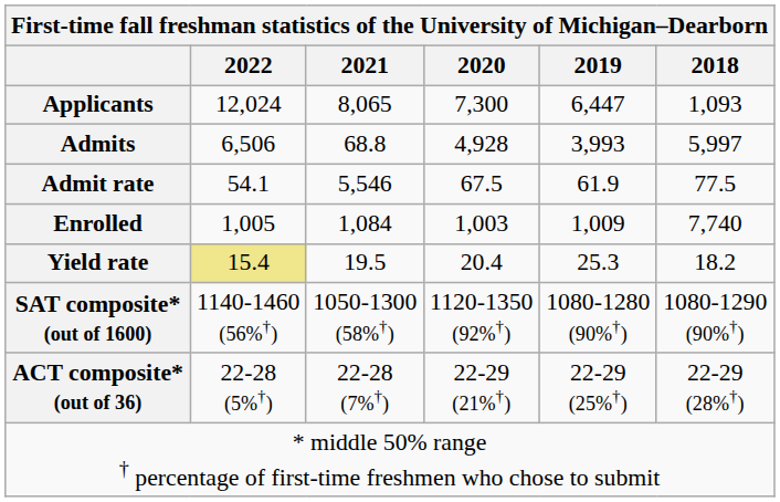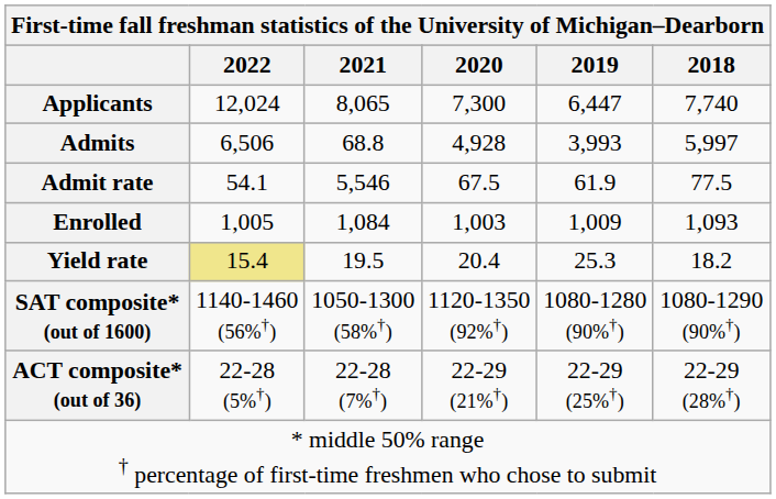 <table class="wikitable" style="float:left; font-size:90%; margin:10px; text-align:center;">
 <tr>
 <th colspan="10">First-time fall freshman statistics of the University of Michigan–Dearborn</th>
 </tr>
 <tr>
 <th></th>
 <th>2022</th>
 <th>2021</th>
 <th>2020</th>
 <th>2019</th>
 <th>2018</th>
 </tr>
 <tr>
 <th>Applicants</th>
 <td>12,024</td>
 <td>8,065</td>
 <td>7,300</td>
 <td>6,447</td>
-<td>1,093</td>
+<td>7,740</td>
 </tr>
 <tr>
 <th>Admits</th>
 <td>6,506</td>
 <td>68.8</td>
 <td>4,928</td>
 <td>3,993</td>
 <td>5,997</td>
 </tr>
 <tr>
 <th>Admit rate</th>
 <td>54.1</td>
 <td>5,546</td>
 <td>67.5</td>
 <td>61.9</td>
 <td>77.5</td>
 </tr>
 <tr>
 <th>Enrolled</th>
 <td>1,005</td>
 <td>1,084</td>
 <td>1,003</td>
 <td>1,009</td>
-<td>7,740</td>
+<td>1,093</td>
 </tr>
 <tr>
 <th>Yield rate</th>
 <td style="background: khaki;">15.4</td>
 <td>19.5</td>
 <td>20.4</td>
 <td>25.3</td>
 <td>18.2</td>
 </tr>
 <tr>
 <th>SAT composite*<br><small>(out of 1600)</small></th>
 <td>1140-1460<br><small>(56%<sup>†</sup>)</small></td>
 <td>1050-1300<br><small>(58%<sup>†</sup>)</small></td>
 <td>1120-1350<br><small>(92%<sup>†</sup>)</small></td>
 <td>1080-1280<br><small>(90%<sup>†</sup>)</small></td>
 <td>1080-1290<br><small>(90%<sup>†</sup>)</small></td>
 </tr>
 <tr>
 <th>ACT composite*<br><small>(out of 36)</small></th>
 <td>22-28<br><small>(5%<sup>†</sup>)</small></td>
 <td>22-28<br><small>(7%<sup>†</sup>)</small></td>
 <td>22-29<br><small>(21%<sup>†</sup>)</small></td>
 <td>22-29<br><small>(25%<sup>†</sup>)</small></td>
 <td>22-29<br><small>(28%<sup>†</sup>)</small></td>
 </tr>
 <tr>
 <td colspan=7>* middle 50% range<br> <sup>†</sup> percentage of first-time freshmen who chose to submit</td>
 </tr>
 </table>
